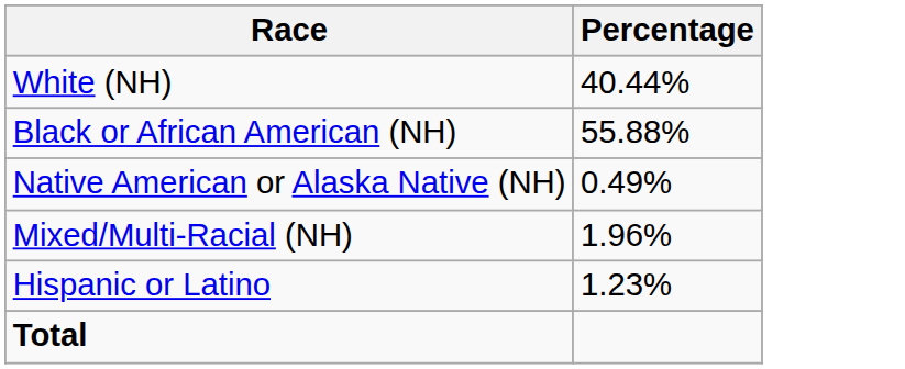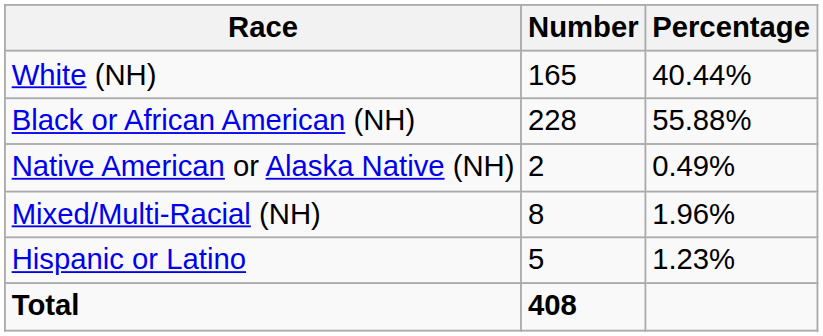 <table class="wikitable">
 <tr>
 <th>Race</th>
+<th>Number</th>
 <th>Percentage</th>
 </tr>
 <tr>
 <td><a href='#'>White</a> (NH)</td>
+<td>165</td>
 <td>40.44%</td>
 </tr>
 <tr>
 <td><a href='#'>Black or African American</a> (NH)</td>
+<td>228</td>
 <td>55.88%</td>
 </tr>
 <tr>
 <td><a href='#'>Native American</a> or <a href='#'>Alaska Native</a> (NH)</td>
+<td>2</td>
 <td>0.49%</td>
 </tr>
 <tr>
 <td><a href='#'>Mixed/Multi-Racial</a> (NH)</td>
+<td>8</td>
 <td>1.96%</td>
 </tr>
 <tr>
 <td><a href='#'>Hispanic or Latino</a></td>
+<td>5</td>
 <td>1.23%</td>
 </tr>
 <tr>
 <td><strong>Total</strong></td>
+<td><strong>408</strong></td>
 <td></td>
 </tr>
 </table>
